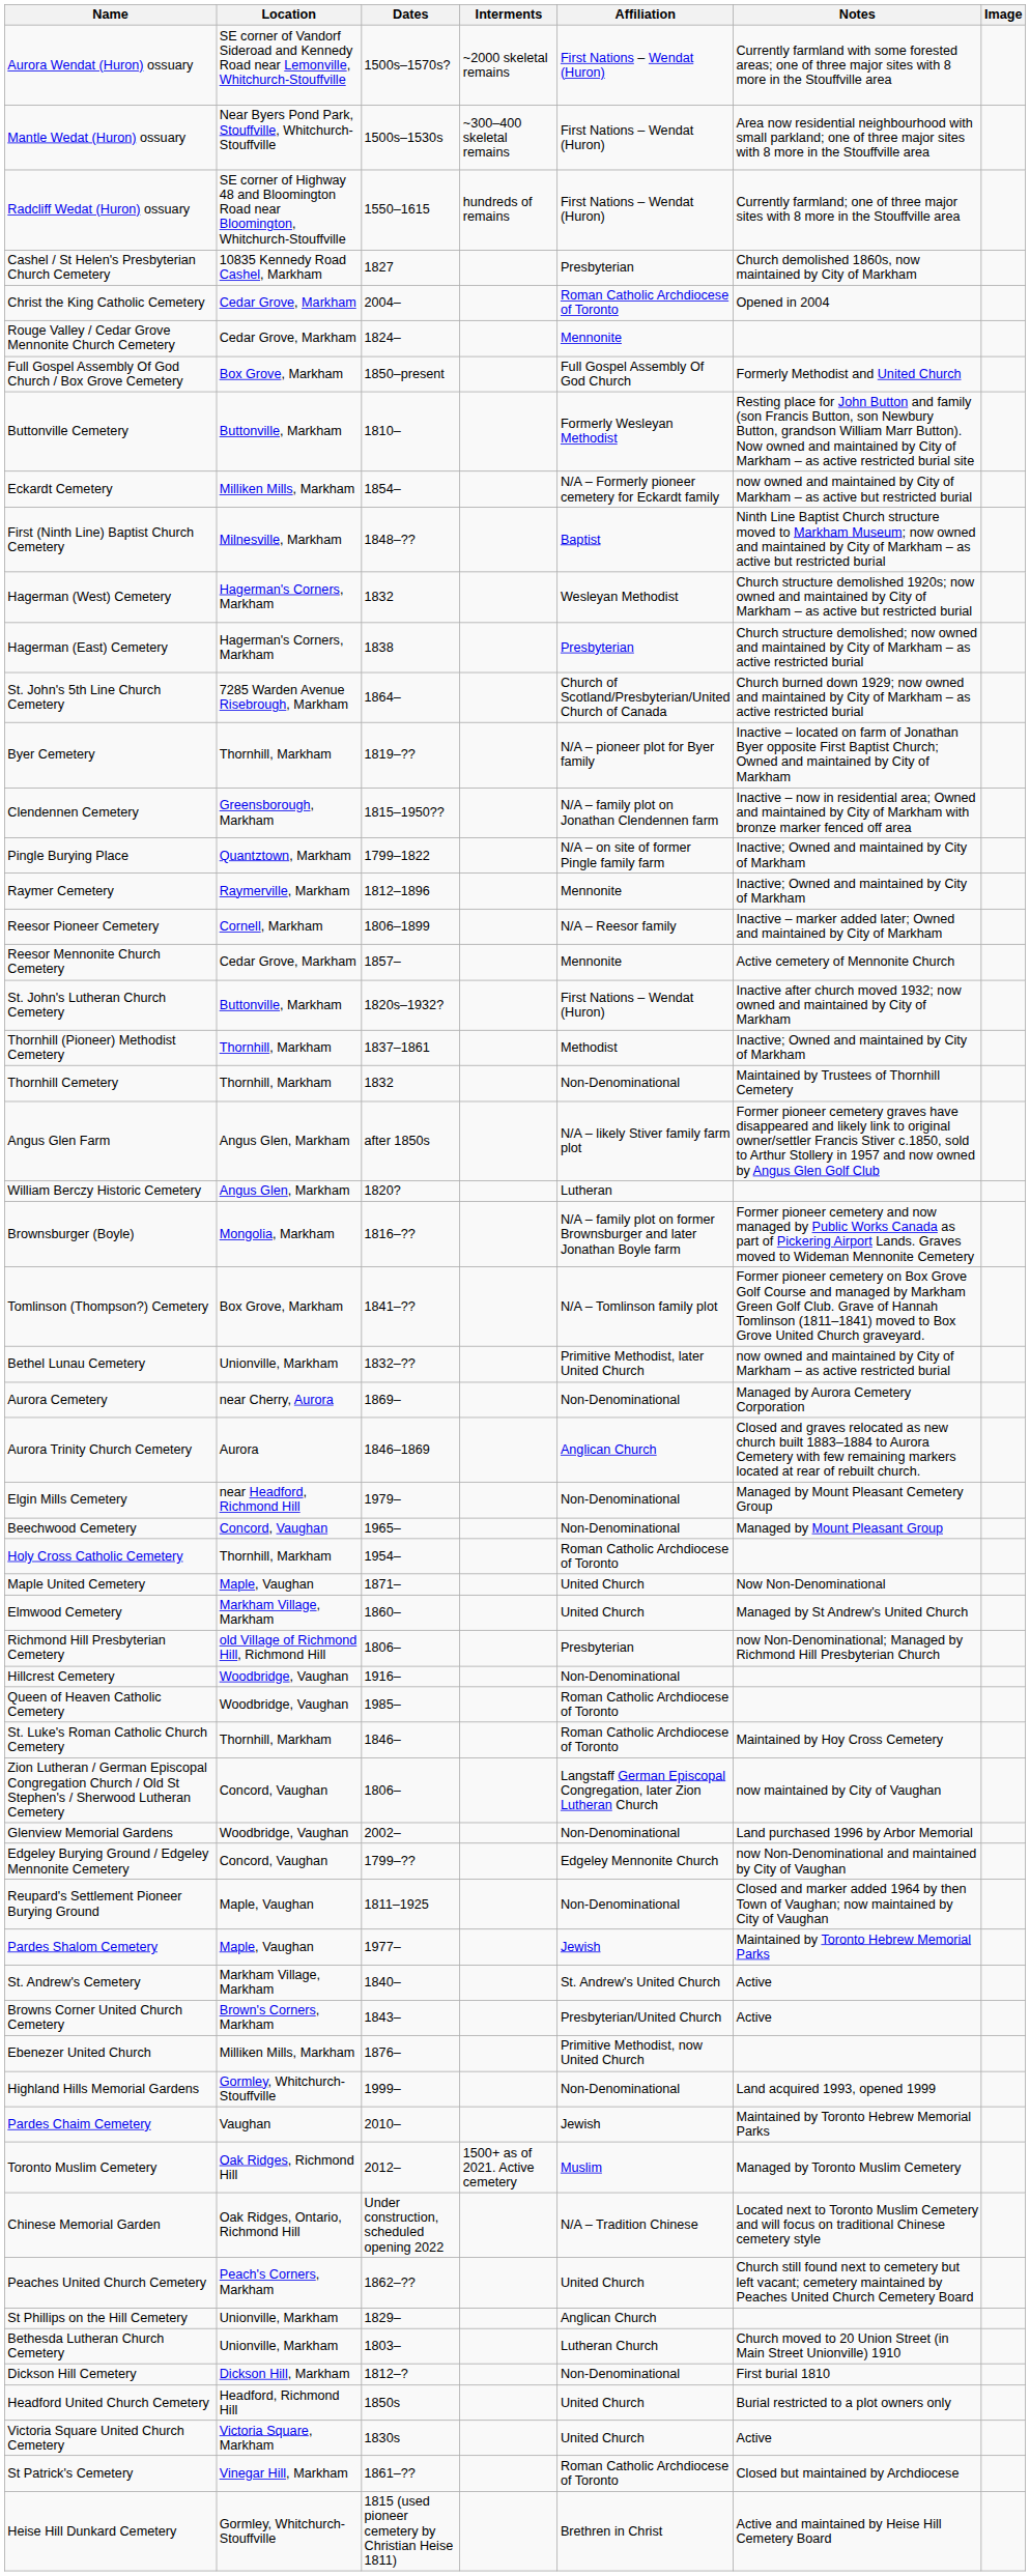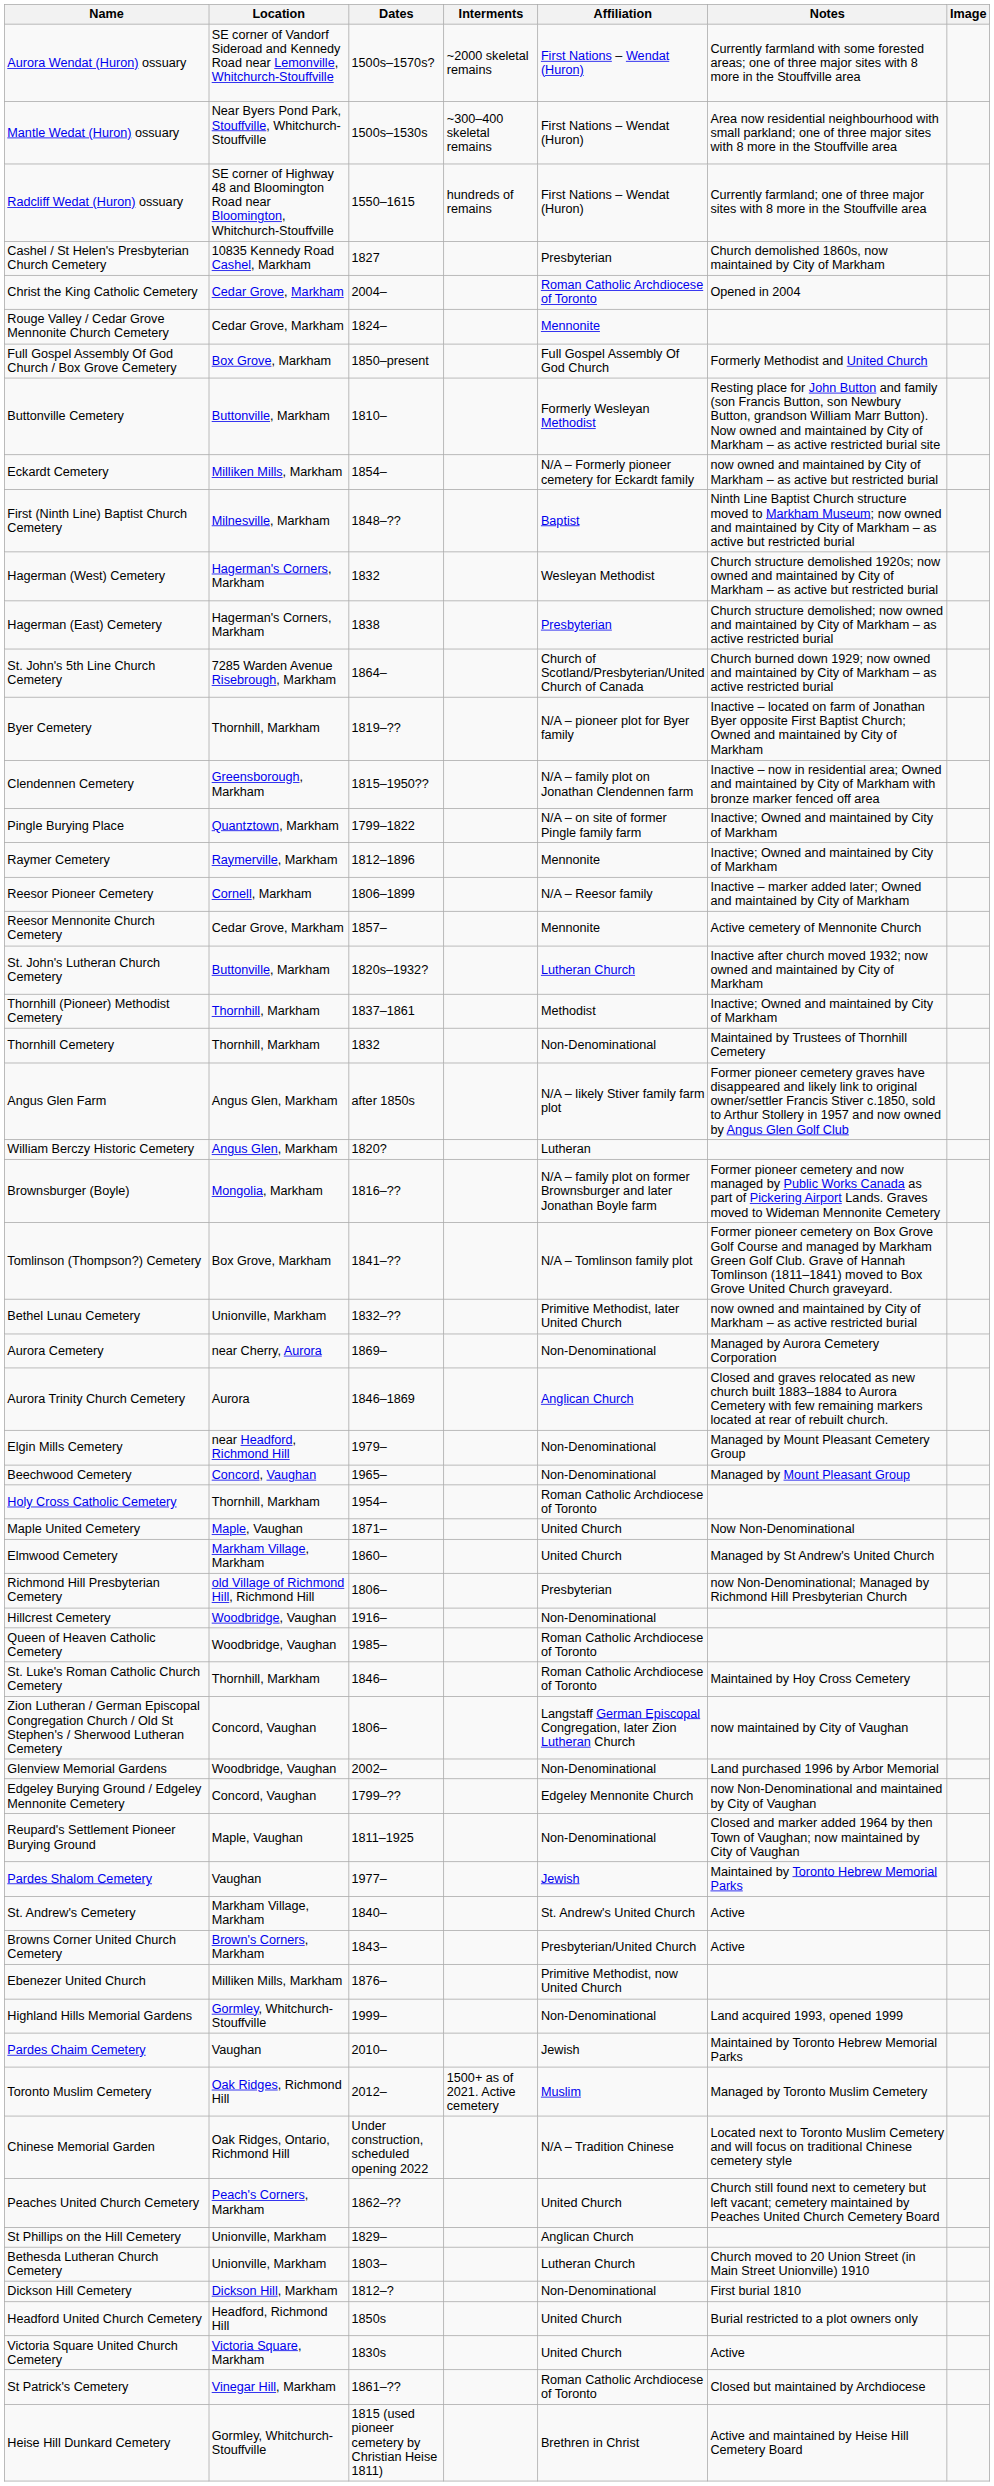 <table class="wikitable sortable">
 <tr>
 <th width=23%>Name</th>
 <th width=15%>Location</th>
 <th width=10%>Dates</th>
 <th width=10%>Interments</th>
 <th width=15%>Affiliation</th>
 <th width=35%>Notes</th>
 <th width=7%>Image</th>
 </tr>
 <tr>
 <td><a href='#'>Aurora Wendat (Huron)</a> ossuary</td>
 <td>SE corner of Vandorf Sideroad and Kennedy Road near <a href='#'>Lemonville</a>, <a href='#'>Whitchurch-Stouffville</a> <br><br></td>
 <td>1500s–1570s?</td>
 <td>~2000 skeletal remains</td>
 <td><a href='#'>First Nations</a> – <a href='#'>Wendat (Huron)</a></td>
 <td>Currently farmland with some forested areas; one of three major sites with 8 more in the Stouffville area</td>
 <td></td>
 </tr>
 <tr>
 <td><a href='#'>Mantle Wedat (Huron)</a> ossuary</td>
 <td>Near Byers Pond Park, <a href='#'>Stouffville</a>, Whitchurch-Stouffville <br><br></td>
 <td>1500s–1530s</td>
 <td>~300–400 skeletal remains</td>
 <td>First Nations – Wendat (Huron)</td>
 <td>Area now residential neighbourhood with small parkland; one of three major sites with 8 more in the Stouffville area</td>
 <td></td>
 </tr>
 <tr>
 <td><a href='#'>Radcliff Wedat (Huron)</a> ossuary</td>
 <td>SE corner of Highway 48 and Bloomington Road near <a href='#'>Bloomington</a>, Whitchurch-Stouffville</td>
 <td>1550–1615</td>
 <td>hundreds of remains</td>
 <td>First Nations – Wendat (Huron)</td>
 <td>Currently farmland; one of three major sites with 8 more in the Stouffville area</td>
 <td></td>
 </tr>
 <tr>
 <td>Cashel / St Helen's Presbyterian Church Cemetery</td>
 <td>10835 Kennedy Road <br> <a href='#'>Cashel</a>, Markham</td>
 <td>1827</td>
 <td></td>
 <td>Presbyterian</td>
 <td>Church demolished 1860s, now maintained by City of Markham</td>
 <td></td>
 </tr>
 <tr>
 <td>Christ the King Catholic Cemetery</td>
 <td><a href='#'>Cedar Grove</a>, <a href='#'>Markham</a></td>
 <td>2004–</td>
 <td></td>
 <td><a href='#'>Roman Catholic Archdiocese of Toronto</a></td>
 <td>Opened in 2004</td>
 <td></td>
 </tr>
 <tr>
 <td>Rouge Valley / Cedar Grove Mennonite Church Cemetery</td>
 <td>Cedar Grove, Markham</td>
 <td>1824–</td>
 <td></td>
 <td><a href='#'>Mennonite</a></td>
 <td></td>
 <td></td>
 </tr>
 <tr>
 <td>Full Gospel Assembly Of God Church / Box Grove Cemetery</td>
 <td><a href='#'>Box Grove</a>, Markham</td>
 <td>1850–present</td>
 <td></td>
 <td>Full Gospel Assembly Of God Church</td>
 <td>Formerly Methodist and <a href='#'>United Church</a></td>
 <td></td>
 </tr>
 <tr>
 <td>Buttonville Cemetery</td>
 <td><a href='#'>Buttonville</a>, Markham</td>
 <td>1810–</td>
 <td></td>
 <td>Formerly Wesleyan <a href='#'>Methodist</a></td>
 <td>Resting place for <a href='#'>John Button</a> and family (son Francis Button, son Newbury Button, grandson William Marr Button). Now owned and maintained by City of Markham – as active restricted burial site</td>
 <td></td>
 </tr>
 <tr>
 <td>Eckardt Cemetery</td>
 <td><a href='#'>Milliken Mills</a>, Markham</td>
 <td>1854–</td>
 <td></td>
 <td>N/A – Formerly pioneer cemetery for Eckardt family</td>
 <td>now owned and maintained by City of Markham – as active but restricted burial</td>
 <td></td>
 </tr>
 <tr>
 <td>First (Ninth Line) Baptist Church Cemetery</td>
 <td><a href='#'>Milnesville</a>, Markham</td>
 <td>1848–??</td>
 <td></td>
 <td><a href='#'>Baptist</a></td>
 <td>Ninth Line Baptist Church structure moved to <a href='#'>Markham Museum</a>; now owned and maintained by City of Markham – as active but restricted burial</td>
 <td></td>
 </tr>
 <tr>
 <td>Hagerman (West) Cemetery</td>
 <td><a href='#'>Hagerman's Corners</a>, Markham</td>
 <td>1832</td>
 <td></td>
 <td>Wesleyan Methodist</td>
 <td>Church structure demolished 1920s; now owned and maintained by City of Markham – as active but restricted burial</td>
 <td></td>
 </tr>
 <tr>
 <td>Hagerman (East) Cemetery</td>
 <td>Hagerman's Corners, Markham</td>
 <td>1838</td>
 <td></td>
 <td><a href='#'>Presbyterian</a></td>
 <td>Church structure demolished; now owned and maintained by City of Markham – as active restricted burial</td>
 <td></td>
 </tr>
 <tr>
 <td>St. John's 5th Line Church Cemetery</td>
 <td>7285 Warden Avenue <a href='#'>Risebrough</a>, Markham</td>
 <td>1864–</td>
 <td></td>
 <td>Church of Scotland/Presbyterian/United Church of Canada</td>
 <td>Church burned down 1929; now owned and maintained by City of Markham – as active restricted burial</td>
 <td></td>
 </tr>
 <tr>
 <td>Byer Cemetery</td>
 <td>Thornhill, Markham</td>
 <td>1819–??</td>
 <td></td>
 <td>N/A – pioneer plot for Byer family</td>
 <td>Inactive – located on farm of Jonathan Byer opposite First Baptist Church; Owned and maintained by City of Markham</td>
 <td></td>
 </tr>
 <tr>
 <td>Clendennen Cemetery</td>
 <td><a href='#'>Greensborough</a>, Markham</td>
 <td>1815–1950??</td>
 <td></td>
 <td>N/A – family plot on Jonathan Clendennen farm</td>
 <td>Inactive – now in residential area; Owned and maintained by City of Markham with bronze marker fenced off area</td>
 <td></td>
 </tr>
 <tr>
 <td>Pingle Burying Place</td>
 <td><a href='#'>Quantztown</a>, Markham</td>
 <td>1799–1822</td>
 <td></td>
 <td>N/A – on site of former Pingle family farm</td>
 <td>Inactive; Owned and maintained by City of Markham</td>
 <td></td>
 </tr>
 <tr>
 <td>Raymer Cemetery</td>
 <td><a href='#'>Raymerville</a>, Markham</td>
 <td>1812–1896</td>
 <td></td>
 <td>Mennonite</td>
 <td>Inactive; Owned and maintained by City of Markham</td>
 <td></td>
 </tr>
 <tr>
 <td>Reesor Pioneer Cemetery</td>
 <td><a href='#'>Cornell</a>, Markham</td>
 <td>1806–1899</td>
 <td></td>
 <td>N/A – Reesor family</td>
 <td>Inactive – marker added later; Owned and maintained by City of Markham</td>
 <td></td>
 </tr>
 <tr>
 <td>Reesor Mennonite Church Cemetery</td>
 <td>Cedar Grove, Markham</td>
 <td>1857–</td>
 <td></td>
 <td>Mennonite</td>
 <td>Active cemetery of Mennonite Church</td>
 <td></td>
 </tr>
 <tr>
 <td>St. John's Lutheran Church Cemetery</td>
 <td><a href='#'>Buttonville</a>, Markham</td>
 <td>1820s–1932?</td>
 <td></td>
-<td>First Nations – Wendat (Huron)</td>
+<td><a href='#'>Lutheran Church</a></td>
 <td>Inactive after church moved 1932; now owned and maintained by City of Markham</td>
 <td></td>
 </tr>
 <tr>
 <td>Thornhill (Pioneer) Methodist Cemetery</td>
 <td><a href='#'>Thornhill</a>, Markham</td>
 <td>1837–1861</td>
 <td></td>
 <td>Methodist</td>
 <td>Inactive; Owned and maintained by City of Markham</td>
 <td></td>
 </tr>
 <tr>
 <td>Thornhill Cemetery</td>
 <td>Thornhill, Markham</td>
 <td>1832</td>
 <td></td>
 <td>Non-Denominational</td>
 <td>Maintained by Trustees of Thornhill Cemetery</td>
 <td></td>
 </tr>
 <tr>
 <td>Angus Glen Farm</td>
 <td>Angus Glen, Markham</td>
 <td>after 1850s</td>
 <td></td>
 <td>N/A – likely Stiver family farm plot</td>
 <td>Former pioneer cemetery graves have disappeared and likely link to original owner/settler Francis Stiver c.1850, sold to Arthur Stollery in 1957 and now owned by <a href='#'>Angus Glen Golf Club</a></td>
 <td></td>
 </tr>
 <tr>
 <td>William Berczy Historic Cemetery</td>
 <td><a href='#'>Angus Glen</a>, Markham</td>
 <td>1820?</td>
 <td></td>
 <td>Lutheran</td>
 <td></td>
 <td></td>
 </tr>
 <tr>
 <td>Brownsburger (Boyle)</td>
 <td><a href='#'>Mongolia</a>, Markham</td>
 <td>1816–??</td>
 <td></td>
 <td>N/A – family plot on former Brownsburger and later Jonathan Boyle farm</td>
 <td>Former pioneer cemetery and now managed by <a href='#'>Public Works Canada</a> as part of <a href='#'>Pickering Airport</a> Lands. Graves moved to Wideman Mennonite Cemetery</td>
 <td></td>
 </tr>
 <tr>
 <td>Tomlinson (Thompson?) Cemetery</td>
 <td>Box Grove, Markham</td>
 <td>1841–??</td>
 <td></td>
 <td>N/A – Tomlinson family plot</td>
 <td>Former pioneer cemetery on Box Grove Golf Course and managed by Markham Green Golf Club. Grave of Hannah Tomlinson (1811–1841) moved to Box Grove United Church graveyard.</td>
 <td></td>
 </tr>
 <tr>
 <td>Bethel Lunau Cemetery</td>
 <td>Unionville, Markham</td>
 <td>1832–??</td>
 <td></td>
 <td>Primitive Methodist, later United Church</td>
 <td>now owned and maintained by City of Markham – as active restricted burial</td>
 <td></td>
 </tr>
 <tr>
 <td>Aurora Cemetery</td>
 <td>near Cherry, <a href='#'>Aurora</a></td>
 <td>1869–</td>
 <td></td>
 <td>Non-Denominational</td>
 <td>Managed by Aurora Cemetery Corporation</td>
 <td></td>
 </tr>
 <tr>
 <td>Aurora Trinity Church Cemetery</td>
 <td>Aurora</td>
 <td>1846–1869</td>
 <td></td>
 <td><a href='#'>Anglican Church</a></td>
 <td>Closed and graves relocated as new church built 1883–1884 to Aurora Cemetery with few remaining markers located at rear of rebuilt church.</td>
 <td></td>
 </tr>
 <tr>
 <td>Elgin Mills Cemetery</td>
 <td>near <a href='#'>Headford</a>, <a href='#'>Richmond Hill</a></td>
 <td>1979–</td>
 <td></td>
 <td>Non-Denominational</td>
 <td>Managed by Mount Pleasant Cemetery Group</td>
 <td></td>
 </tr>
 <tr>
 <td>Beechwood Cemetery</td>
 <td><a href='#'>Concord</a>, <a href='#'>Vaughan</a></td>
 <td>1965–</td>
 <td></td>
 <td>Non-Denominational</td>
 <td>Managed by <a href='#'>Mount Pleasant Group</a></td>
 <td></td>
 </tr>
 <tr>
 <td><a href='#'>Holy Cross Catholic Cemetery</a></td>
 <td>Thornhill, Markham</td>
 <td>1954–</td>
 <td></td>
 <td>Roman Catholic Archdiocese of Toronto</td>
 <td></td>
 <td></td>
 </tr>
 <tr>
 <td>Maple United Cemetery</td>
 <td><a href='#'>Maple</a>, Vaughan</td>
 <td>1871–</td>
 <td></td>
 <td>United Church</td>
 <td>Now Non-Denominational</td>
 <td></td>
 </tr>
 <tr>
 <td>Elmwood Cemetery</td>
 <td><a href='#'>Markham Village</a>, Markham</td>
 <td>1860–</td>
 <td></td>
 <td>United Church</td>
 <td>Managed by St Andrew's United Church</td>
 <td></td>
 </tr>
 <tr>
 <td>Richmond Hill Presbyterian Cemetery</td>
 <td><a href='#'>old Village of Richmond Hill</a>, Richmond Hill</td>
 <td>1806–</td>
 <td></td>
 <td>Presbyterian</td>
 <td>now Non-Denominational; Managed by Richmond Hill Presbyterian Church</td>
 <td></td>
 </tr>
 <tr>
 <td>Hillcrest Cemetery</td>
 <td><a href='#'>Woodbridge</a>, Vaughan</td>
 <td>1916–</td>
 <td></td>
 <td>Non-Denominational</td>
 <td></td>
 <td></td>
 </tr>
 <tr>
 <td>Queen of Heaven Catholic Cemetery</td>
 <td>Woodbridge, Vaughan</td>
 <td>1985–</td>
 <td></td>
 <td>Roman Catholic Archdiocese of Toronto</td>
 <td></td>
 <td></td>
 </tr>
 <tr>
 <td>St. Luke's Roman Catholic Church Cemetery</td>
 <td>Thornhill, Markham</td>
 <td>1846–</td>
 <td></td>
 <td>Roman Catholic Archdiocese of Toronto</td>
 <td>Maintained by Hoy Cross Cemetery</td>
 <td></td>
 </tr>
 <tr>
 <td>Zion Lutheran / German Episcopal Congregation Church / Old St Stephen's / Sherwood Lutheran Cemetery</td>
 <td>Concord, Vaughan</td>
 <td>1806–</td>
 <td></td>
 <td>Langstaff <a href='#'>German Episcopal</a> Congregation, later Zion <a href='#'>Lutheran</a> Church</td>
 <td>now maintained by City of Vaughan</td>
 <td></td>
 </tr>
 <tr>
 <td>Glenview Memorial Gardens</td>
 <td>Woodbridge, Vaughan</td>
 <td>2002–</td>
 <td></td>
 <td>Non-Denominational</td>
 <td>Land purchased 1996 by Arbor Memorial</td>
 <td></td>
 </tr>
 <tr>
 <td>Edgeley Burying Ground / Edgeley Mennonite Cemetery</td>
 <td>Concord, Vaughan</td>
 <td>1799–??</td>
 <td></td>
 <td>Edgeley Mennonite Church</td>
 <td>now Non-Denominational and maintained by City of Vaughan</td>
 <td></td>
 </tr>
 <tr>
 <td>Reupard's Settlement Pioneer Burying Ground</td>
 <td>Maple, Vaughan</td>
 <td>1811–1925</td>
 <td></td>
 <td>Non-Denominational</td>
 <td>Closed and marker added 1964 by then Town of Vaughan; now maintained by City of Vaughan</td>
 <td></td>
 </tr>
 <tr>
 <td><a href='#'>Pardes Shalom Cemetery</a></td>
-<td><a href='#'>Maple</a>, Vaughan</td>
+<td>Vaughan</td>
 <td>1977–</td>
 <td></td>
 <td><a href='#'>Jewish</a></td>
 <td>Maintained by <a href='#'>Toronto Hebrew Memorial Parks</a></td>
 <td></td>
 </tr>
 <tr>
 <td>St. Andrew's Cemetery</td>
 <td>Markham Village, Markham</td>
 <td>1840–</td>
 <td></td>
 <td>St. Andrew's United Church</td>
 <td>Active</td>
 <td></td>
 </tr>
 <tr>
 <td>Browns Corner United Church Cemetery</td>
 <td><a href='#'>Brown's Corners</a>, Markham</td>
 <td>1843–</td>
 <td></td>
 <td>Presbyterian/United Church</td>
 <td>Active</td>
 <td></td>
 </tr>
 <tr>
 <td>Ebenezer United Church</td>
 <td>Milliken Mills, Markham</td>
 <td>1876–</td>
 <td></td>
 <td>Primitive Methodist, now United Church</td>
 <td></td>
 <td></td>
 </tr>
 <tr>
 <td>Highland Hills Memorial Gardens</td>
 <td><a href='#'>Gormley</a>, Whitchurch-Stouffville</td>
 <td>1999–</td>
 <td></td>
 <td>Non-Denominational</td>
 <td>Land acquired 1993, opened 1999</td>
 <td></td>
 </tr>
 <tr>
 <td><a href='#'>Pardes Chaim Cemetery</a></td>
 <td>Vaughan</td>
 <td>2010–</td>
 <td></td>
 <td>Jewish</td>
 <td>Maintained by Toronto Hebrew Memorial Parks</td>
 <td></td>
 </tr>
 <tr>
 <td>Toronto Muslim Cemetery</td>
 <td><a href='#'>Oak Ridges</a>, Richmond Hill</td>
 <td>2012–</td>
 <td>1500+ as of 2021. Active cemetery</td>
 <td><a href='#'>Muslim</a></td>
 <td>Managed by Toronto Muslim Cemetery</td>
 <td></td>
 </tr>
 <tr>
 <td>Chinese Memorial Garden</td>
 <td>Oak Ridges, Ontario, Richmond Hill</td>
 <td>Under construction, scheduled opening 2022</td>
 <td></td>
 <td>N/A – Tradition Chinese</td>
 <td>Located next to Toronto Muslim Cemetery and will focus on traditional Chinese cemetery style</td>
 <td></td>
 </tr>
 <tr>
 <td>Peaches United Church Cemetery</td>
 <td><a href='#'>Peach's Corners</a>, Markham</td>
 <td>1862–??</td>
 <td></td>
 <td>United Church</td>
 <td>Church still found next to cemetery but left vacant; cemetery maintained by Peaches United Church Cemetery Board</td>
 <td></td>
 </tr>
 <tr>
 <td>St Phillips on the Hill Cemetery</td>
 <td>Unionville, Markham</td>
 <td>1829–</td>
 <td></td>
 <td>Anglican Church</td>
 <td></td>
 <td></td>
 </tr>
 <tr>
 <td>Bethesda Lutheran Church Cemetery</td>
 <td>Unionville, Markham</td>
 <td>1803–</td>
 <td></td>
 <td>Lutheran Church</td>
 <td>Church moved to 20 Union Street (in Main Street Unionville) 1910</td>
 <td></td>
 </tr>
 <tr>
 <td>Dickson Hill Cemetery</td>
 <td><a href='#'>Dickson Hill</a>, Markham</td>
 <td>1812–?</td>
 <td></td>
 <td>Non-Denominational</td>
 <td>First burial 1810</td>
 <td></td>
 </tr>
 <tr>
 <td>Headford United Church Cemetery</td>
 <td>Headford, Richmond Hill</td>
 <td>1850s</td>
 <td></td>
 <td>United Church</td>
 <td>Burial restricted to a plot owners only</td>
 <td></td>
 </tr>
 <tr>
 <td>Victoria Square United Church Cemetery</td>
 <td><a href='#'>Victoria Square</a>, Markham</td>
 <td>1830s</td>
 <td></td>
 <td>United Church</td>
 <td>Active</td>
 <td></td>
 </tr>
 <tr>
 <td>St Patrick's Cemetery</td>
 <td><a href='#'>Vinegar Hill</a>, Markham</td>
 <td>1861–??</td>
 <td></td>
 <td>Roman Catholic Archdiocese of Toronto</td>
 <td>Closed but maintained by Archdiocese</td>
 <td></td>
 </tr>
 <tr>
 <td>Heise Hill Dunkard Cemetery</td>
 <td>Gormley, Whitchurch-Stouffville</td>
 <td>1815 (used pioneer cemetery by Christian Heise 1811)</td>
 <td></td>
 <td>Brethren in Christ</td>
 <td>Active and maintained by Heise Hill Cemetery Board</td>
 <td></td>
 </tr>
 </table>
